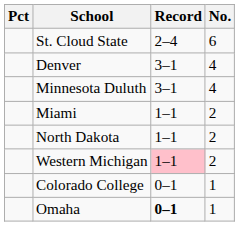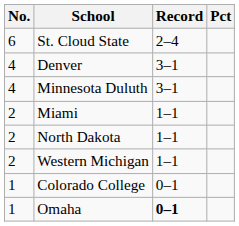 <table class="wikitable">
 <tr>
-<th>Pct</th>
+<th>No.</th>
 <th>School</th>
 <th>Record</th>
-<th>No.</th>
+<th>Pct</th>
 </tr>
 <tr>
-<td></td>
+<td>6</td>
 <td>St. Cloud State</td>
 <td>2–4</td>
-<td>6</td>
+<td></td>
 </tr>
 <tr>
-<td></td>
+<td>4</td>
 <td>Denver</td>
 <td>3–1</td>
-<td>4</td>
+<td></td>
 </tr>
 <tr>
-<td></td>
+<td>4</td>
 <td>Minnesota Duluth</td>
 <td>3–1</td>
-<td>4</td>
+<td></td>
 </tr>
 <tr>
-<td></td>
+<td>2</td>
 <td>Miami</td>
 <td>1–1</td>
-<td>2</td>
+<td></td>
 </tr>
 <tr>
-<td></td>
+<td>2</td>
 <td>North Dakota</td>
 <td>1–1</td>
-<td>2</td>
+<td></td>
 </tr>
 <tr>
+<td>2</td>
+<td>Western Michigan</td>
+<td>1–1</td>
 <td></td>
-<td>Western Michigan</td>
-<td style="background: pink;">1–1</td>
-<td>2</td>
 </tr>
 <tr>
-<td></td>
+<td>1</td>
 <td>Colorado College</td>
 <td>0–1</td>
-<td>1</td>
+<td></td>
 </tr>
 <tr>
-<td></td>
+<td>1</td>
 <td>Omaha</td>
 <td><strong>0–1</strong></td>
-<td>1</td>
+<td></td>
 </tr>
 </table>
